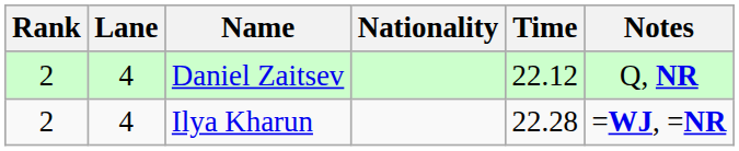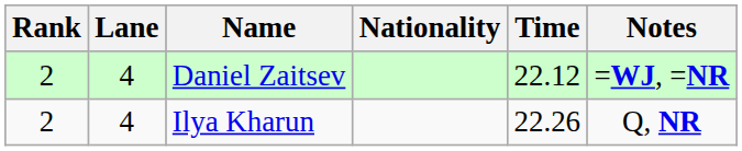 <table class="wikitable sortable" style="text-align:center">
 <tr>
 <th>Rank</th>
 <th>Lane</th>
 <th>Name</th>
 <th>Nationality</th>
 <th>Time</th>
 <th>Notes</th>
 </tr>
 <tr bgcolor=ccffcc>
 <td>2</td>
 <td>4</td>
 <td align=left><a href='#'>Daniel Zaitsev</a></td>
 <td align=left></td>
 <td>22.12</td>
-<td>Q, <strong><a href='#'>NR</a></strong></td>
+<td>=<strong><a href='#'>WJ</a></strong>, =<strong><a href='#'>NR</a></strong></td>
 </tr>
 <tr>
 <td>2</td>
 <td>4</td>
 <td align=left><a href='#'>Ilya Kharun</a></td>
 <td align=left></td>
-<td>22.28</td>
-<td>=<strong><a href='#'>WJ</a></strong>, =<strong><a href='#'>NR</a></strong></td>
+<td>22.26</td>
+<td>Q, <strong><a href='#'>NR</a></strong></td>
 </tr>
 </table>
